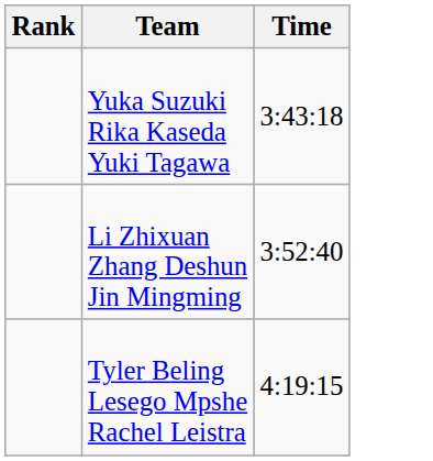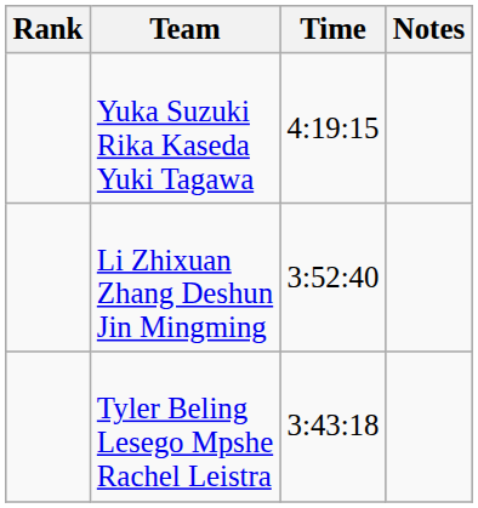 <table class="wikitable sortable" style="text-align:center">
 <tr>
 <th>Rank</th>
 <th>Team</th>
 <th>Time</th>
+<th>Notes</th>
 </tr>
 <tr>
 <td></td>
 <td align=left><br><a href='#'>Yuka Suzuki</a><br><a href='#'>Rika Kaseda</a><br><a href='#'>Yuki Tagawa</a></td>
-<td>3:43:18</td>
+<td>4:19:15</td>
+<td></td>
 </tr>
 <tr>
 <td></td>
 <td align=left><br><a href='#'>Li Zhixuan</a><br><a href='#'>Zhang Deshun</a><br><a href='#'>Jin Mingming</a></td>
 <td>3:52:40</td>
+<td></td>
 </tr>
 <tr>
 <td></td>
 <td align=left><br><a href='#'>Tyler Beling</a><br><a href='#'>Lesego Mpshe</a><br><a href='#'>Rachel Leistra</a></td>
-<td>4:19:15</td>
+<td>3:43:18</td>
+<td></td>
 </tr>
 </table>
